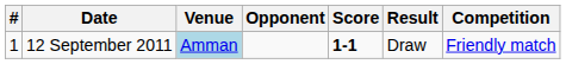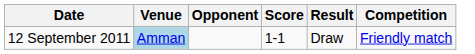 <table class="wikitable">
 <tr>
-<th>#</th>
 <th>Date</th>
 <th>Venue</th>
 <th>Opponent</th>
 <th>Score</th>
 <th>Result</th>
 <th>Competition</th>
 </tr>
 <tr>
-<td>1</td>
 <td>12 September 2011</td>
 <td style="background: lightblue;"><a href='#'>Amman</a></td>
 <td></td>
-<td><strong>1-1</strong></td>
+<td>1-1</td>
 <td>Draw</td>
 <td><a href='#'>Friendly match</a></td>
 </tr>
 </table>
